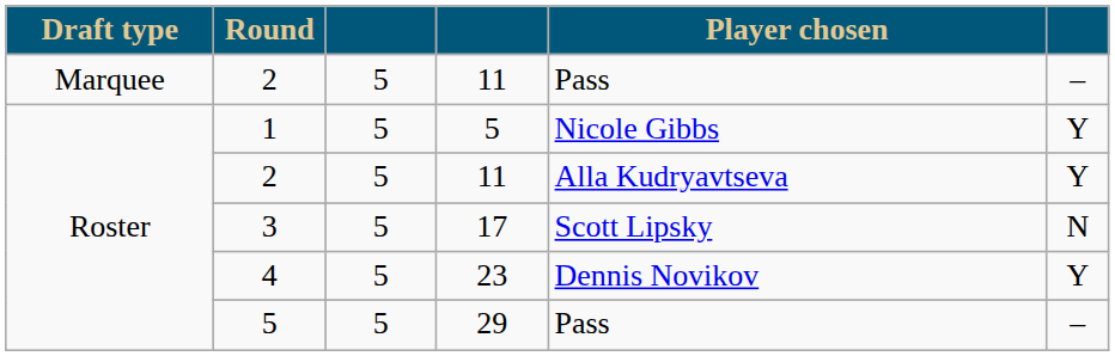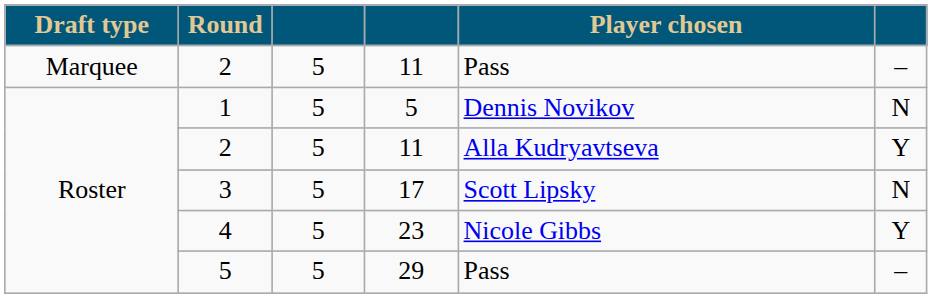 <table class="wikitable" style="text-align:left">
 <tr>
 <th style="background:#015779; color:#E2C993" width="100px">Draft type</th>
 <th style="background:#015779; color:#E2C993" width="50px">Round</th>
 <th style="background:#015779; color:#E2C993" width="50px"></th>
 <th style="background:#015779; color:#E2C993" width="50px"></th>
 <th style="background:#015779; color:#E2C993" width="250px">Player chosen</th>
 <th style="background:#015779; color:#E2C993" width="25px"></th>
 </tr>
 <tr>
 <td style="text-align:center">Marquee</td>
 <td style="text-align:center">2</td>
 <td style="text-align:center">5</td>
 <td style="text-align:center">11</td>
 <td>Pass</td>
 <td style="text-align:center">–</td>
 </tr>
 <tr>
 <td rowspan="5" style="text-align:center">Roster</td>
 <td style="text-align:center">1</td>
 <td style="text-align:center">5</td>
 <td style="text-align:center">5</td>
-<td> <a href='#'>Nicole Gibbs</a></td>
-<td style="text-align:center">Y</td>
+<td> <a href='#'>Dennis Novikov</a></td>
+<td style="text-align:center">N</td>
 </tr>
 <tr>
 <td style="text-align:center">2</td>
 <td style="text-align:center">5</td>
 <td style="text-align:center">11</td>
 <td> <a href='#'>Alla Kudryavtseva</a></td>
 <td style="text-align:center">Y</td>
 </tr>
 <tr>
 <td style="text-align:center">3</td>
 <td style="text-align:center">5</td>
 <td style="text-align:center">17</td>
 <td> <a href='#'>Scott Lipsky</a></td>
 <td style="text-align:center">N</td>
 </tr>
 <tr>
 <td style="text-align:center">4</td>
 <td style="text-align:center">5</td>
 <td style="text-align:center">23</td>
-<td> <a href='#'>Dennis Novikov</a></td>
+<td> <a href='#'>Nicole Gibbs</a></td>
 <td style="text-align:center">Y</td>
 </tr>
 <tr>
 <td style="text-align:center">5</td>
 <td style="text-align:center">5</td>
 <td style="text-align:center">29</td>
 <td>Pass</td>
 <td style="text-align:center">–</td>
 </tr>
 </table>
